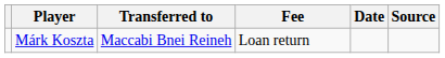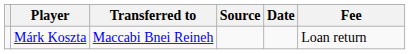 <table class="wikitable plainrowheaders sortable">
 <tr>
 <th></th>
 <th scope="col">Player</th>
 <th>Transferred to</th>
+<th scope="col">Source</th>
+<th scope="col">Date</th>
 <th style="width: 115px;">Fee</th>
-<th scope="col">Date</th>
-<th scope="col">Source</th>
 </tr>
 <tr>
 <td align="center"></td>
 <td> <a href='#'>Márk Koszta</a></td>
 <td> <a href='#'>Maccabi Bnei Reineh</a></td>
-<td>Loan return</td>
 <td></td>
 <td></td>
+<td>Loan return</td>
 </tr>
 </table>
